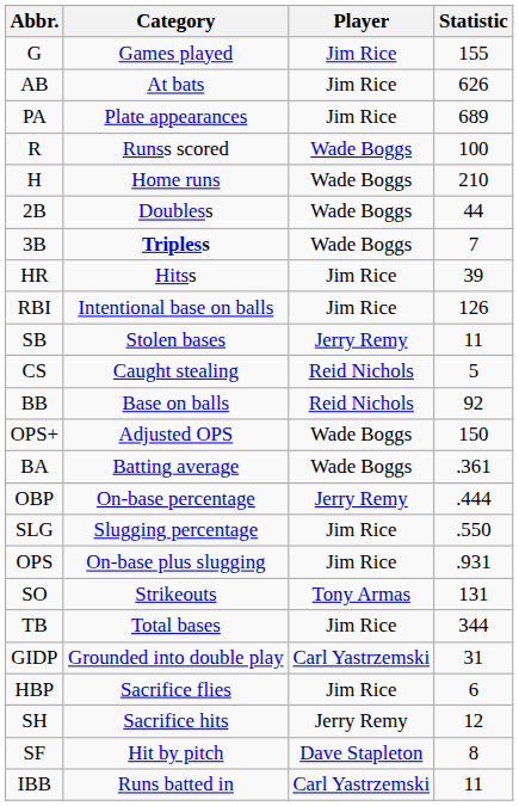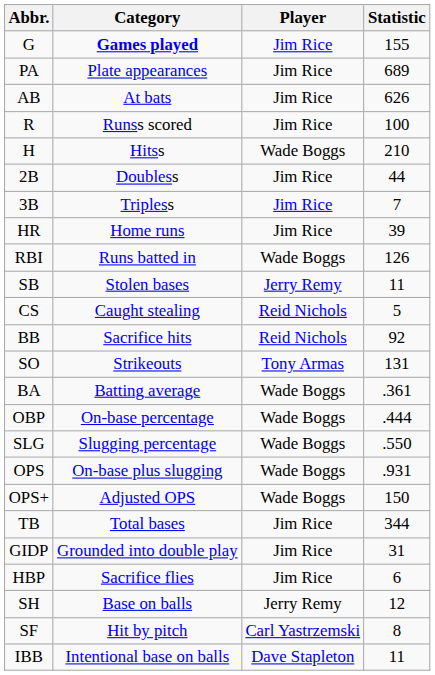 <table class="wikitable sortable" style="text-align:center;">
 <tr>
 <th>Abbr.</th>
 <th>Category</th>
 <th>Player</th>
 <th>Statistic</th>
 </tr>
 <tr>
 <td>G</td>
-<td><a href='#'>Games played</a></td>
+<td><strong><a href='#'>Games played</a></strong></td>
 <td><a href='#'>Jim Rice</a></td>
 <td>155</td>
+</tr>
+<tr>
+<td>PA</td>
+<td><a href='#'>Plate appearances</a></td>
+<td>Jim Rice</td>
+<td>689</td>
 </tr>
 <tr>
 <td>AB</td>
 <td><a href='#'>At bats</a></td>
 <td>Jim Rice</td>
 <td>626</td>
 </tr>
 <tr>
-<td>PA</td>
-<td><a href='#'>Plate appearances</a></td>
-<td>Jim Rice</td>
-<td>689</td>
-</tr>
-<tr>
 <td>R</td>
 <td><a href='#'>Runs</a>s scored</td>
-<td><a href='#'>Wade Boggs</a></td>
+<td>Jim Rice</td>
 <td>100</td>
 </tr>
 <tr>
 <td>H</td>
-<td><a href='#'>Home runs</a></td>
+<td><a href='#'>Hits</a>s</td>
 <td>Wade Boggs</td>
 <td>210</td>
 </tr>
 <tr>
 <td>2B</td>
 <td><a href='#'>Doubles</a>s</td>
-<td>Wade Boggs</td>
+<td>Jim Rice</td>
 <td>44</td>
 </tr>
 <tr>
 <td>3B</td>
-<td><strong><a href='#'>Triples</a>s</strong></td>
-<td>Wade Boggs</td>
+<td><a href='#'>Triples</a>s</td>
+<td><a href='#'>Jim Rice</a></td>
 <td>7</td>
 </tr>
 <tr>
 <td>HR</td>
-<td><a href='#'>Hits</a>s</td>
+<td><a href='#'>Home runs</a></td>
 <td>Jim Rice</td>
 <td>39</td>
 </tr>
 <tr>
 <td>RBI</td>
-<td><a href='#'>Intentional base on balls</a></td>
-<td>Jim Rice</td>
+<td><a href='#'>Runs batted in</a></td>
+<td>Wade Boggs</td>
 <td>126</td>
 </tr>
 <tr>
 <td>SB</td>
 <td><a href='#'>Stolen bases</a></td>
 <td><a href='#'>Jerry Remy</a></td>
 <td>11</td>
 </tr>
 <tr>
 <td>CS</td>
 <td><a href='#'>Caught stealing</a></td>
 <td><a href='#'>Reid Nichols</a></td>
 <td>5</td>
 </tr>
 <tr>
 <td>BB</td>
-<td><a href='#'>Base on balls</a></td>
+<td><a href='#'>Sacrifice hits</a></td>
 <td><a href='#'>Reid Nichols</a></td>
 <td>92</td>
 </tr>
 <tr>
-<td>OPS+</td>
-<td><a href='#'>Adjusted OPS</a></td>
-<td>Wade Boggs</td>
-<td>150</td>
+<td>SO</td>
+<td><a href='#'>Strikeouts</a></td>
+<td><a href='#'>Tony Armas</a></td>
+<td>131</td>
 </tr>
 <tr>
 <td>BA</td>
 <td><a href='#'>Batting average</a></td>
 <td>Wade Boggs</td>
 <td>.361</td>
 </tr>
 <tr>
 <td>OBP</td>
 <td><a href='#'>On-base percentage</a></td>
-<td><a href='#'>Jerry Remy</a></td>
+<td>Wade Boggs</td>
 <td>.444</td>
 </tr>
 <tr>
 <td>SLG</td>
 <td><a href='#'>Slugging percentage</a></td>
-<td>Jim Rice</td>
+<td>Wade Boggs</td>
 <td>.550</td>
 </tr>
 <tr>
 <td>OPS</td>
 <td><a href='#'>On-base plus slugging</a></td>
-<td>Jim Rice</td>
+<td>Wade Boggs</td>
 <td>.931</td>
 </tr>
 <tr>
-<td>SO</td>
-<td><a href='#'>Strikeouts</a></td>
-<td><a href='#'>Tony Armas</a></td>
-<td>131</td>
+<td>OPS+</td>
+<td><a href='#'>Adjusted OPS</a></td>
+<td>Wade Boggs</td>
+<td>150</td>
 </tr>
 <tr>
 <td>TB</td>
 <td><a href='#'>Total bases</a></td>
 <td>Jim Rice</td>
 <td>344</td>
 </tr>
 <tr>
 <td>GIDP</td>
 <td><a href='#'>Grounded into double play</a></td>
-<td><a href='#'>Carl Yastrzemski</a></td>
+<td>Jim Rice</td>
 <td>31</td>
 </tr>
 <tr>
 <td>HBP</td>
 <td><a href='#'>Sacrifice flies</a></td>
 <td>Jim Rice</td>
 <td>6</td>
 </tr>
 <tr>
 <td>SH</td>
-<td><a href='#'>Sacrifice hits</a></td>
+<td><a href='#'>Base on balls</a></td>
 <td>Jerry Remy</td>
 <td>12</td>
 </tr>
 <tr>
 <td>SF</td>
 <td><a href='#'>Hit by pitch</a></td>
-<td><a href='#'>Dave Stapleton</a></td>
+<td><a href='#'>Carl Yastrzemski</a></td>
 <td>8</td>
 </tr>
 <tr>
 <td>IBB</td>
-<td><a href='#'>Runs batted in</a></td>
-<td><a href='#'>Carl Yastrzemski</a></td>
+<td><a href='#'>Intentional base on balls</a></td>
+<td><a href='#'>Dave Stapleton</a></td>
 <td>11</td>
 </tr>
 </table>
